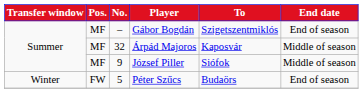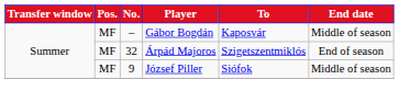 <table class="wikitable plainrowheaders sortable">
 <tr>
 <th style="background-color:#E01020;color:white;border:1px solid #0E22E9">Transfer window</th>
 <th style="background-color:#E01020;color:white;border:1px solid #0E22E9">Pos.</th>
 <th style="background-color:#E01020;color:white;border:1px solid #0E22E9">No.</th>
 <th style="background-color:#E01020;color:white;border:1px solid #0E22E9">Player</th>
 <th style="background-color:#E01020;color:white;border:1px solid #0E22E9">To</th>
 <th style="background-color:#E01020;color:white;border:1px solid #0E22E9">End date</th>
 </tr>
 <tr>
 <td rowspan="3" style="text-align:center;">Summer</td>
 <td style=text-align:center;>MF</td>
 <td style=text-align:center;>–</td>
 <td style=text-align:left;> <a href='#'>Gábor Bogdán</a></td>
-<td style=text-align:left;><a href='#'>Szigetszentmiklós</a></td>
-<td style=text-align:center;>End of season</td>
+<td style=text-align:left;><a href='#'>Kaposvár</a></td>
+<td style=text-align:center;>Middle of season</td>
 </tr>
 <tr>
 <td style=text-align:center;>MF</td>
 <td style=text-align:center;>32</td>
 <td style=text-align:left;> <a href='#'>Árpád Majoros</a></td>
-<td style=text-align:left;><a href='#'>Kaposvár</a></td>
-<td style=text-align:center;>Middle of season</td>
+<td style=text-align:left;><a href='#'>Szigetszentmiklós</a></td>
+<td style=text-align:center;>End of season</td>
 </tr>
 <tr>
 <td style=text-align:center;>MF</td>
 <td style=text-align:center;>9</td>
 <td style=text-align:left;> <a href='#'>József Piller</a></td>
 <td style=text-align:left;><a href='#'>Siófok</a></td>
 <td style=text-align:center;>Middle of season</td>
 </tr>
 <tr>
-<td style="text-align:center;">Winter</td>
-<td style=text-align:center;>FW</td>
-<td style=text-align:center;>5</td>
-<td style=text-align:left;> <a href='#'>Péter Szűcs</a></td>
-<td style=text-align:left;><a href='#'>Budaörs</a></td>
-<td style=text-align:center;>End of season</td>
-</tr>
-<tr>
 </tr>
 </table>
